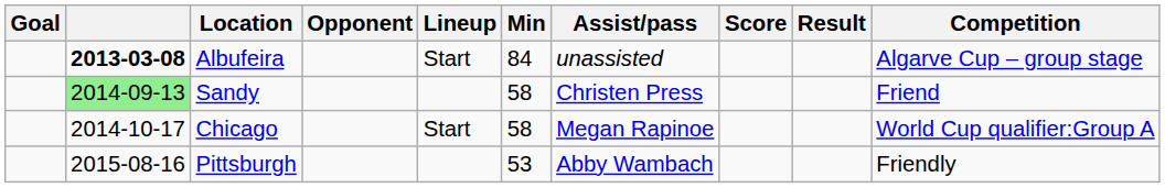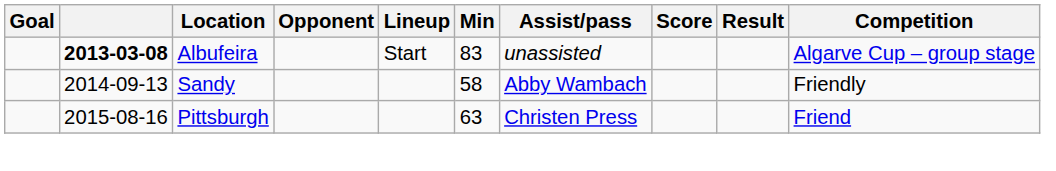 <table class="wikitable sortable" style="font-size:90%">
 <tr>
 <th>Goal</th>
 <th></th>
 <th>Location</th>
 <th>Opponent</th>
 <th data-sort-type=number>Lineup</th>
 <th data-sort-type=number>Min</th>
 <th>Assist/pass</th>
 <th>Score</th>
 <th>Result</th>
 <th>Competition</th>
 </tr>
 <tr>
 <td></td>
 <td><strong>2013-03-08</strong></td>
 <td><a href='#'>Albufeira</a></td>
 <td></td>
 <td>Start</td>
-<td>84</td>
+<td>83</td>
 <td><em>unassisted</em></td>
 <td></td>
 <td></td>
 <td><a href='#'>Algarve Cup – group stage</a></td>
 </tr>
 <tr>
 <td></td>
-<td style="background: lightgreen;">2014-09-13</td>
+<td>2014-09-13</td>
 <td><a href='#'>Sandy</a></td>
 <td></td>
 <td></td>
 <td>58</td>
-<td><a href='#'>Christen Press</a></td>
+<td><a href='#'>Abby Wambach</a></td>
 <td></td>
 <td></td>
-<td><a href='#'>Friend</a></td>
-</tr>
-<tr>
-<td></td>
-<td>2014-10-17</td>
-<td><a href='#'>Chicago</a></td>
-<td></td>
-<td>Start</td>
-<td>58</td>
-<td><a href='#'>Megan Rapinoe</a></td>
-<td></td>
-<td></td>
-<td><a href='#'>World Cup qualifier:Group A</a></td>
+<td>Friendly</td>
 </tr>
 <tr>
 <td></td>
 <td>2015-08-16</td>
 <td><a href='#'>Pittsburgh</a></td>
 <td></td>
 <td></td>
-<td>53</td>
-<td><a href='#'>Abby Wambach</a></td>
+<td>63</td>
+<td><a href='#'>Christen Press</a></td>
 <td></td>
 <td></td>
-<td>Friendly</td>
+<td><a href='#'>Friend</a></td>
 </tr>
 </table>
